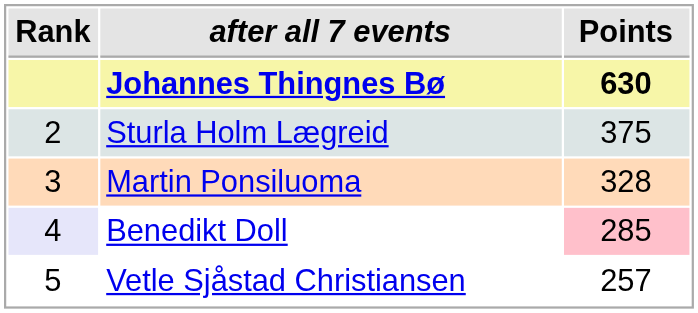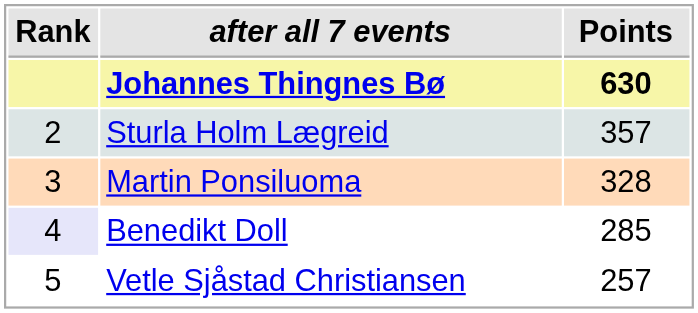 <table cellspacing="1" cellpadding="3" style="border:1px solid #AAAAAA;font-size:86%">
 <tr style="background-color: #E4E4E4;">
 <th style="border-bottom:1px solid #AAAAAA; width: 10px;">Rank</th>
 <th style="border-bottom:1px solid #AAAAAA; width: 200px;"><em>after all 7 events</em></th>
 <th style="border-bottom:1px solid #AAAAAA; width: 50px;">Points</th>
 </tr>
 <tr style="background:#f7f6a8;">
 <td style="text-align:center"></td>
 <td> <strong><a href='#'>Johannes Thingnes Bø</a></strong></td>
 <td align=center><strong>630</strong></td>
 </tr>
 <tr style="background:#dce5e5;">
 <td align=center>2</td>
 <td> <a href='#'>Sturla Holm Lægreid</a></td>
-<td align=center>375</td>
+<td align=center>357</td>
 </tr>
 <tr style="background:#ffdab9;">
 <td align=center>3</td>
 <td> <a href='#'>Martin Ponsiluoma</a></td>
 <td align=center>328</td>
 </tr>
 <tr>
 <td align=center style="background: lavender;">4</td>
 <td> <a href='#'>Benedikt Doll</a></td>
-<td align=center style="background: pink;">285</td>
+<td align=center>285</td>
 </tr>
 <tr>
 <td align=center>5</td>
 <td> <a href='#'>Vetle Sjåstad Christiansen</a></td>
 <td align=center>257</td>
 </tr>
 </table>
